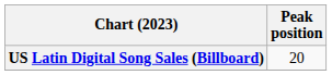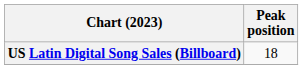 <table class="wikitable sortable plainrowheaders" style="text-align:center">
 <tr>
 <th scope="col">Chart (2023)</th>
 <th scope="col">Peak<br>position</th>
 </tr>
 <tr>
 <th scope="row">US <a href='#'>Latin Digital Song Sales</a> (<a href='#'>Billboard</a>)</th>
-<td>20</td>
+<td>18</td>
 </tr>
 <tr>
 </tr>
 <tr>
 </tr>
 <tr>
 </tr>
 </table>
